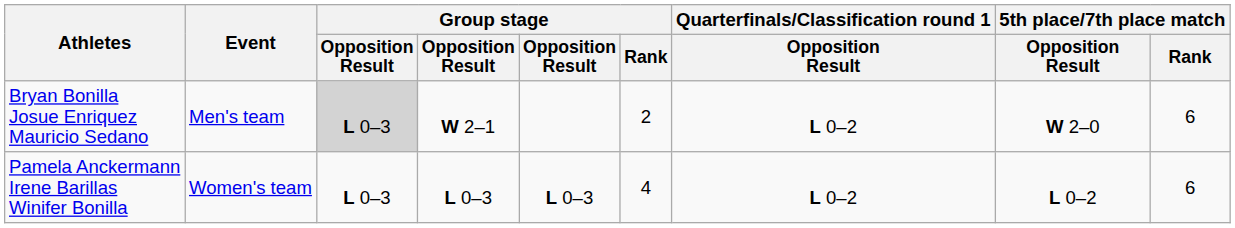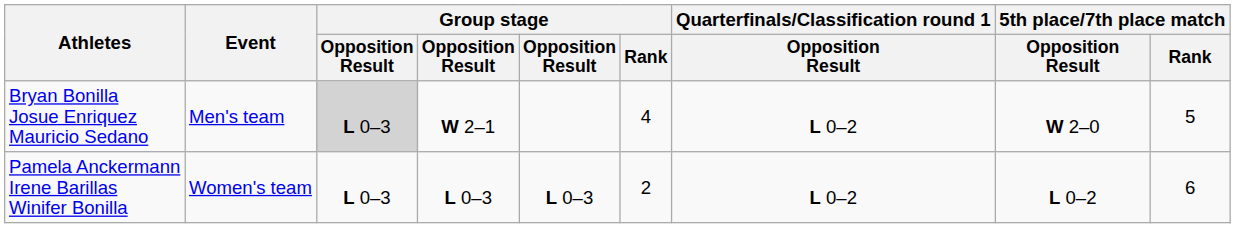 <table class="wikitable" style="font-size:90%">
 <tr>
 <th rowspan=2>Athletes</th>
 <th rowspan=2>Event</th>
 <th colspan=4>Group stage</th>
 <th>Quarterfinals/Classification round 1</th>
 <th colspan=2>5th place/7th place match</th>
 </tr>
 <tr style="font-size:95%">
 <th>Opposition<br>Result</th>
 <th>Opposition<br>Result</th>
 <th>Opposition<br>Result</th>
 <th>Rank</th>
 <th>Opposition<br>Result</th>
 <th>Opposition<br>Result</th>
 <th>Rank</th>
 </tr>
 <tr align=center>
 <td align=left><a href='#'>Bryan Bonilla</a><br><a href='#'>Josue Enriquez</a><br><a href='#'>Mauricio Sedano</a></td>
 <td align=left><a href='#'>Men's team</a></td>
 <td style="background: lightgrey;"><br><strong>L</strong> 0–3</td>
 <td><br><strong>W</strong> 2–1</td>
 <td></td>
-<td>2</td>
+<td>4</td>
 <td><br><strong>L</strong> 0–2</td>
 <td><br><strong>W</strong> 2–0</td>
-<td>6</td>
+<td>5</td>
 </tr>
 <tr align=center>
 <td align=left><a href='#'>Pamela Anckermann</a><br><a href='#'>Irene Barillas</a><br><a href='#'>Winifer Bonilla</a></td>
 <td align=left><a href='#'>Women's team</a></td>
 <td><br><strong>L</strong> 0–3</td>
 <td><br><strong>L</strong> 0–3</td>
 <td><br><strong>L</strong> 0–3</td>
-<td>4</td>
+<td>2</td>
 <td><br><strong>L</strong> 0–2</td>
 <td><br><strong>L</strong> 0–2</td>
 <td>6</td>
 </tr>
 </table>
